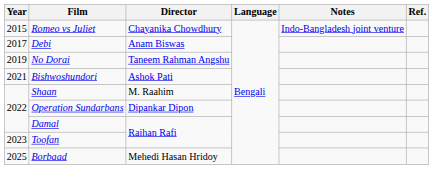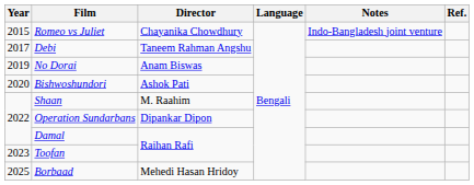 <table class="wikitable sortable">
 <tr>
 <th scope="col">Year</th>
 <th scope="col">Film</th>
 <th scope="col">Director</th>
 <th scope="col">Language</th>
 <th scope="col" class="unsortable">Notes</th>
 <th>Ref.</th>
 </tr>
 <tr>
 <td>2015</td>
 <td><em><a href='#'>Romeo vs Juliet</a></em></td>
 <td><a href='#'>Chayanika Chowdhury</a></td>
 <td rowspan="9"><a href='#'>Bengali</a></td>
 <td><a href='#'>Indo-Bangladesh joint venture</a></td>
 <td></td>
 </tr>
 <tr>
 <td>2017</td>
 <td><a href='#'><em>Debi</em></a></td>
-<td><a href='#'>Anam Biswas</a></td>
+<td><a href='#'>Taneem Rahman Angshu</a></td>
 <td></td>
 <td></td>
 </tr>
 <tr>
 <td>2019</td>
 <td><em><a href='#'>No Dorai</a></em></td>
-<td><a href='#'>Taneem Rahman Angshu</a></td>
+<td><a href='#'>Anam Biswas</a></td>
 <td></td>
 <td></td>
 </tr>
 <tr>
-<td>2021</td>
+<td>2020</td>
 <td><em><a href='#'>Bishwoshundori</a></em></td>
 <td><a href='#'>Ashok Pati</a></td>
 <td></td>
 <td></td>
 </tr>
 <tr>
 <td rowspan="3">2022</td>
 <td><em><a href='#'>Shaan</a></em></td>
 <td>M. Raahim</td>
 <td></td>
 <td></td>
 </tr>
 <tr>
 <td><em><a href='#'>Operation Sundarbans</a></em></td>
 <td><a href='#'>Dipankar Dipon</a></td>
 <td></td>
 <td></td>
 </tr>
 <tr>
 <td><em><a href='#'>Damal</a></em></td>
 <td rowspan="2"><a href='#'>Raihan Rafi</a></td>
 <td></td>
 <td></td>
 </tr>
 <tr>
 <td>2023</td>
 <td><em><a href='#'>Toofan</a></em></td>
 <td></td>
 <td></td>
 </tr>
 <tr>
 <td>2025</td>
 <td><em><a href='#'>Borbaad</a></em></td>
 <td>Mehedi Hasan Hridoy</td>
 <td></td>
 <td></td>
 </tr>
 </table>
